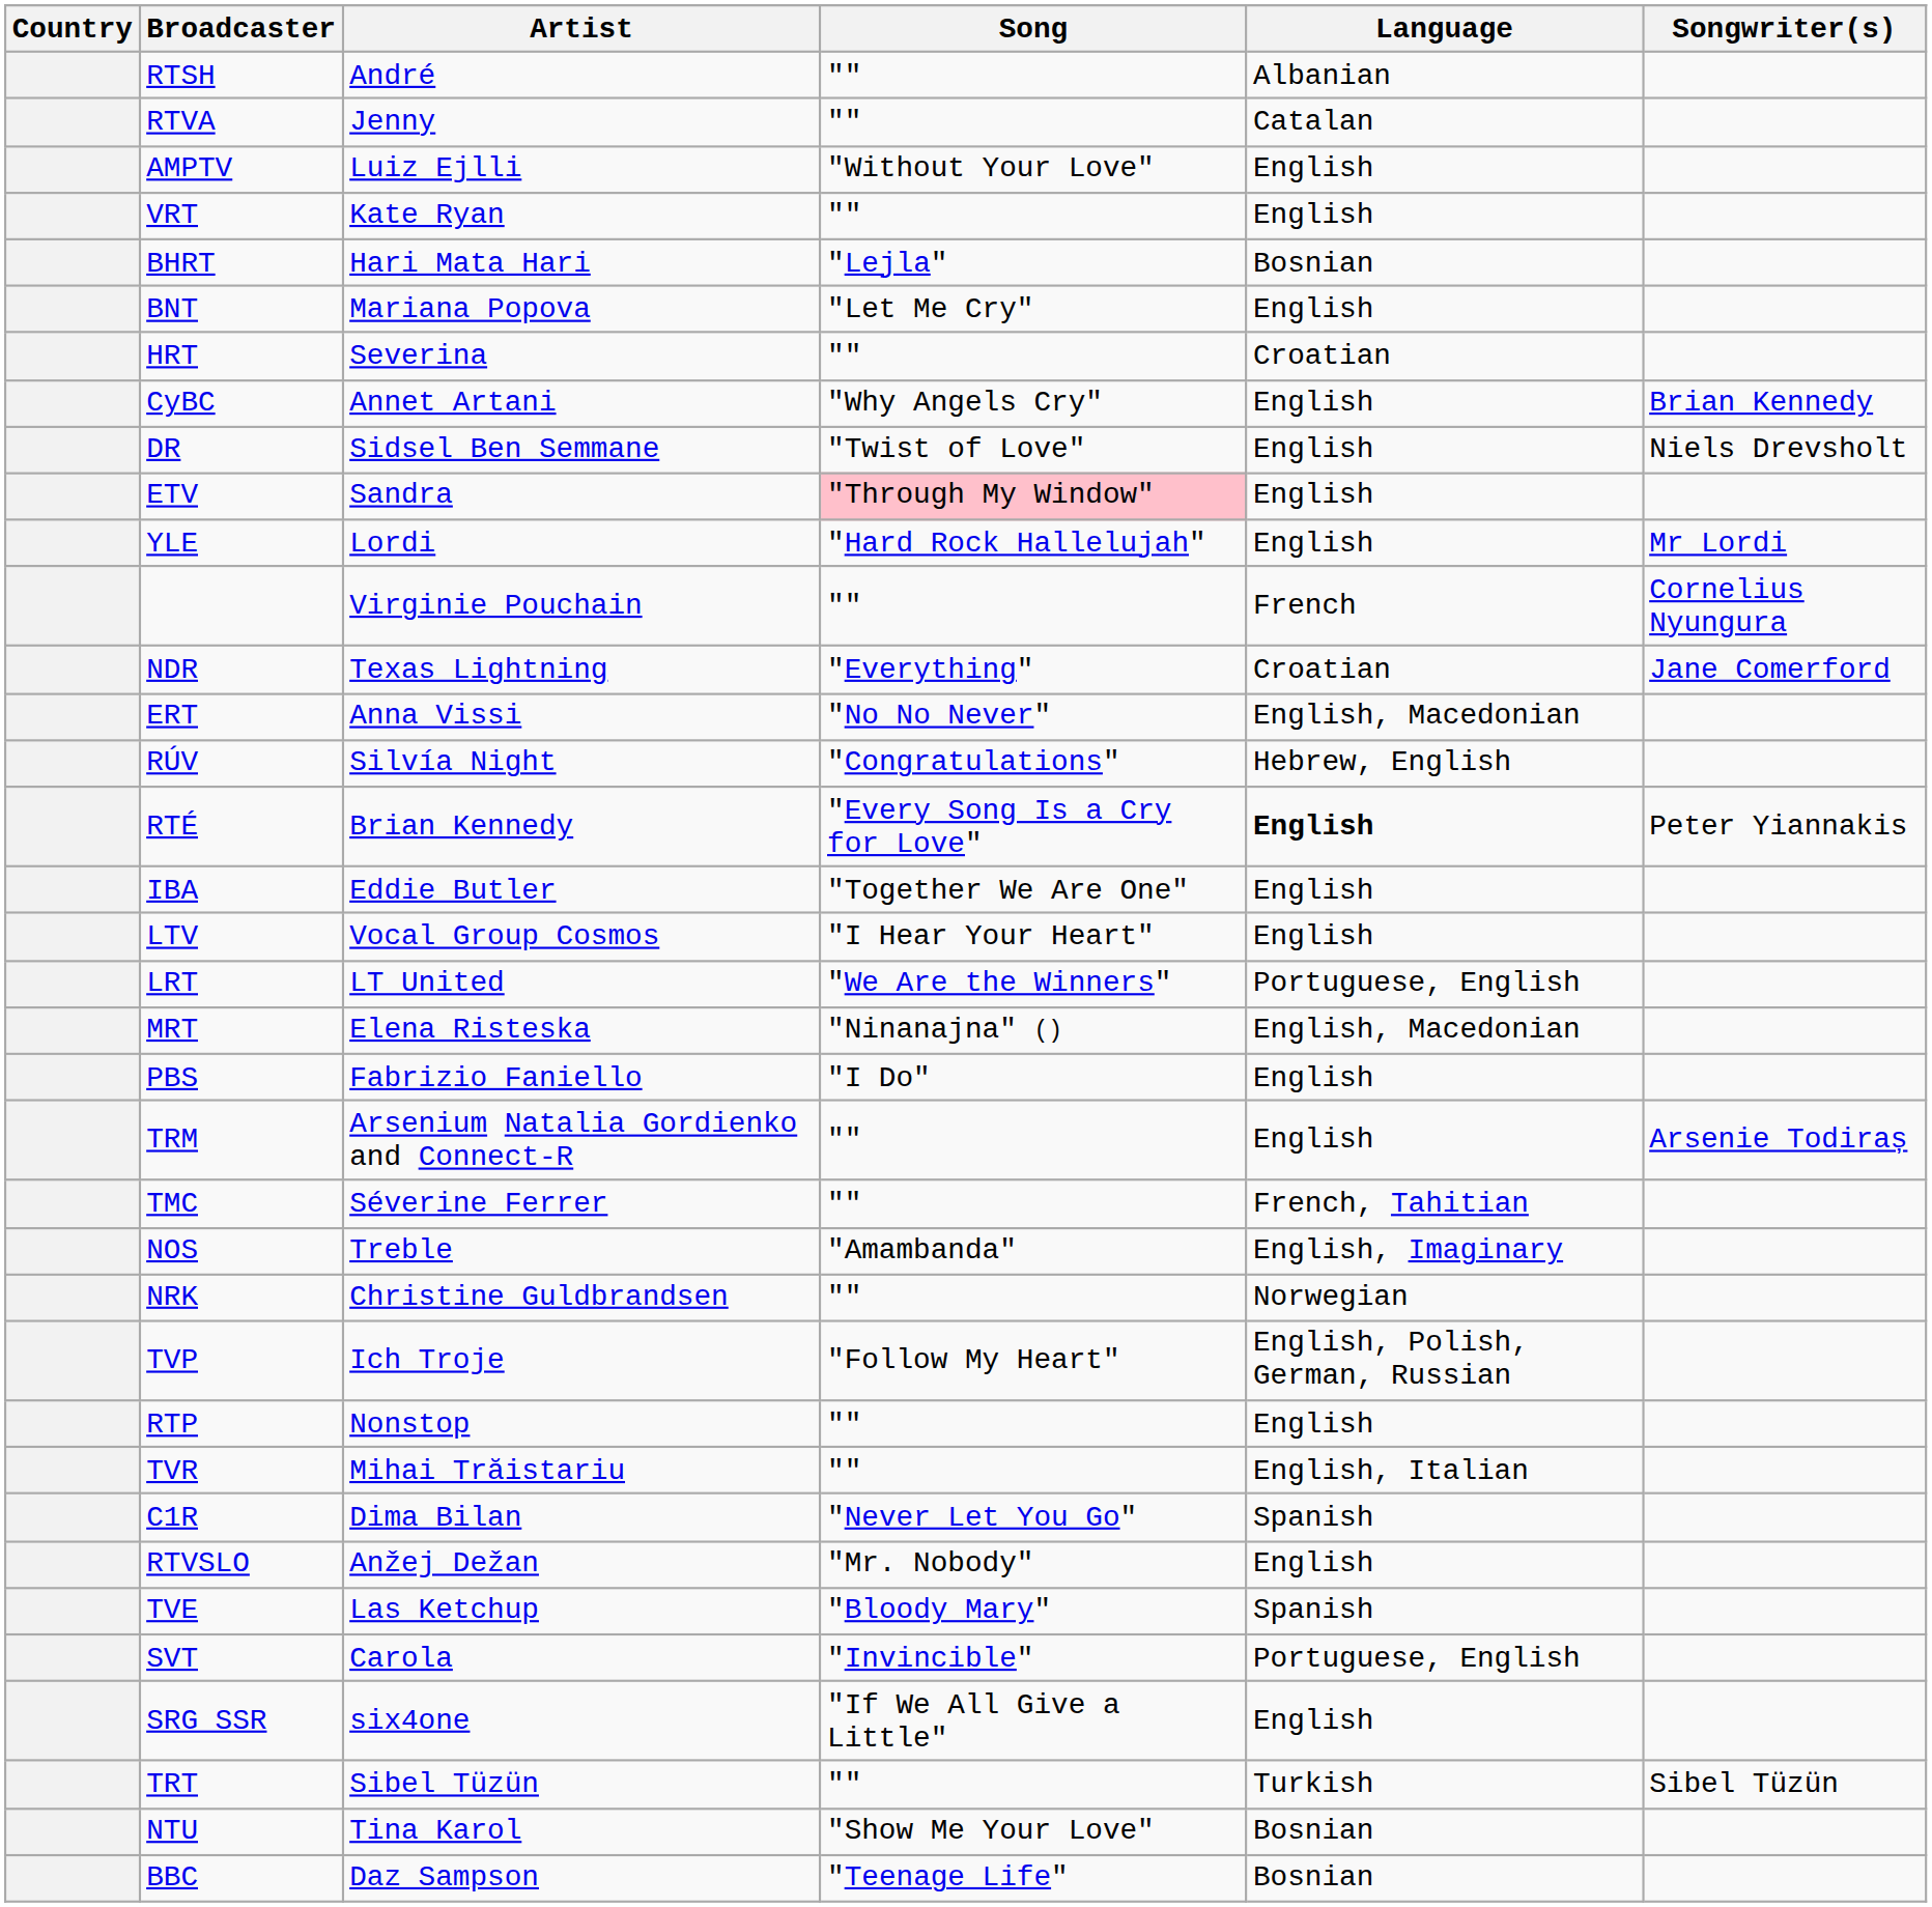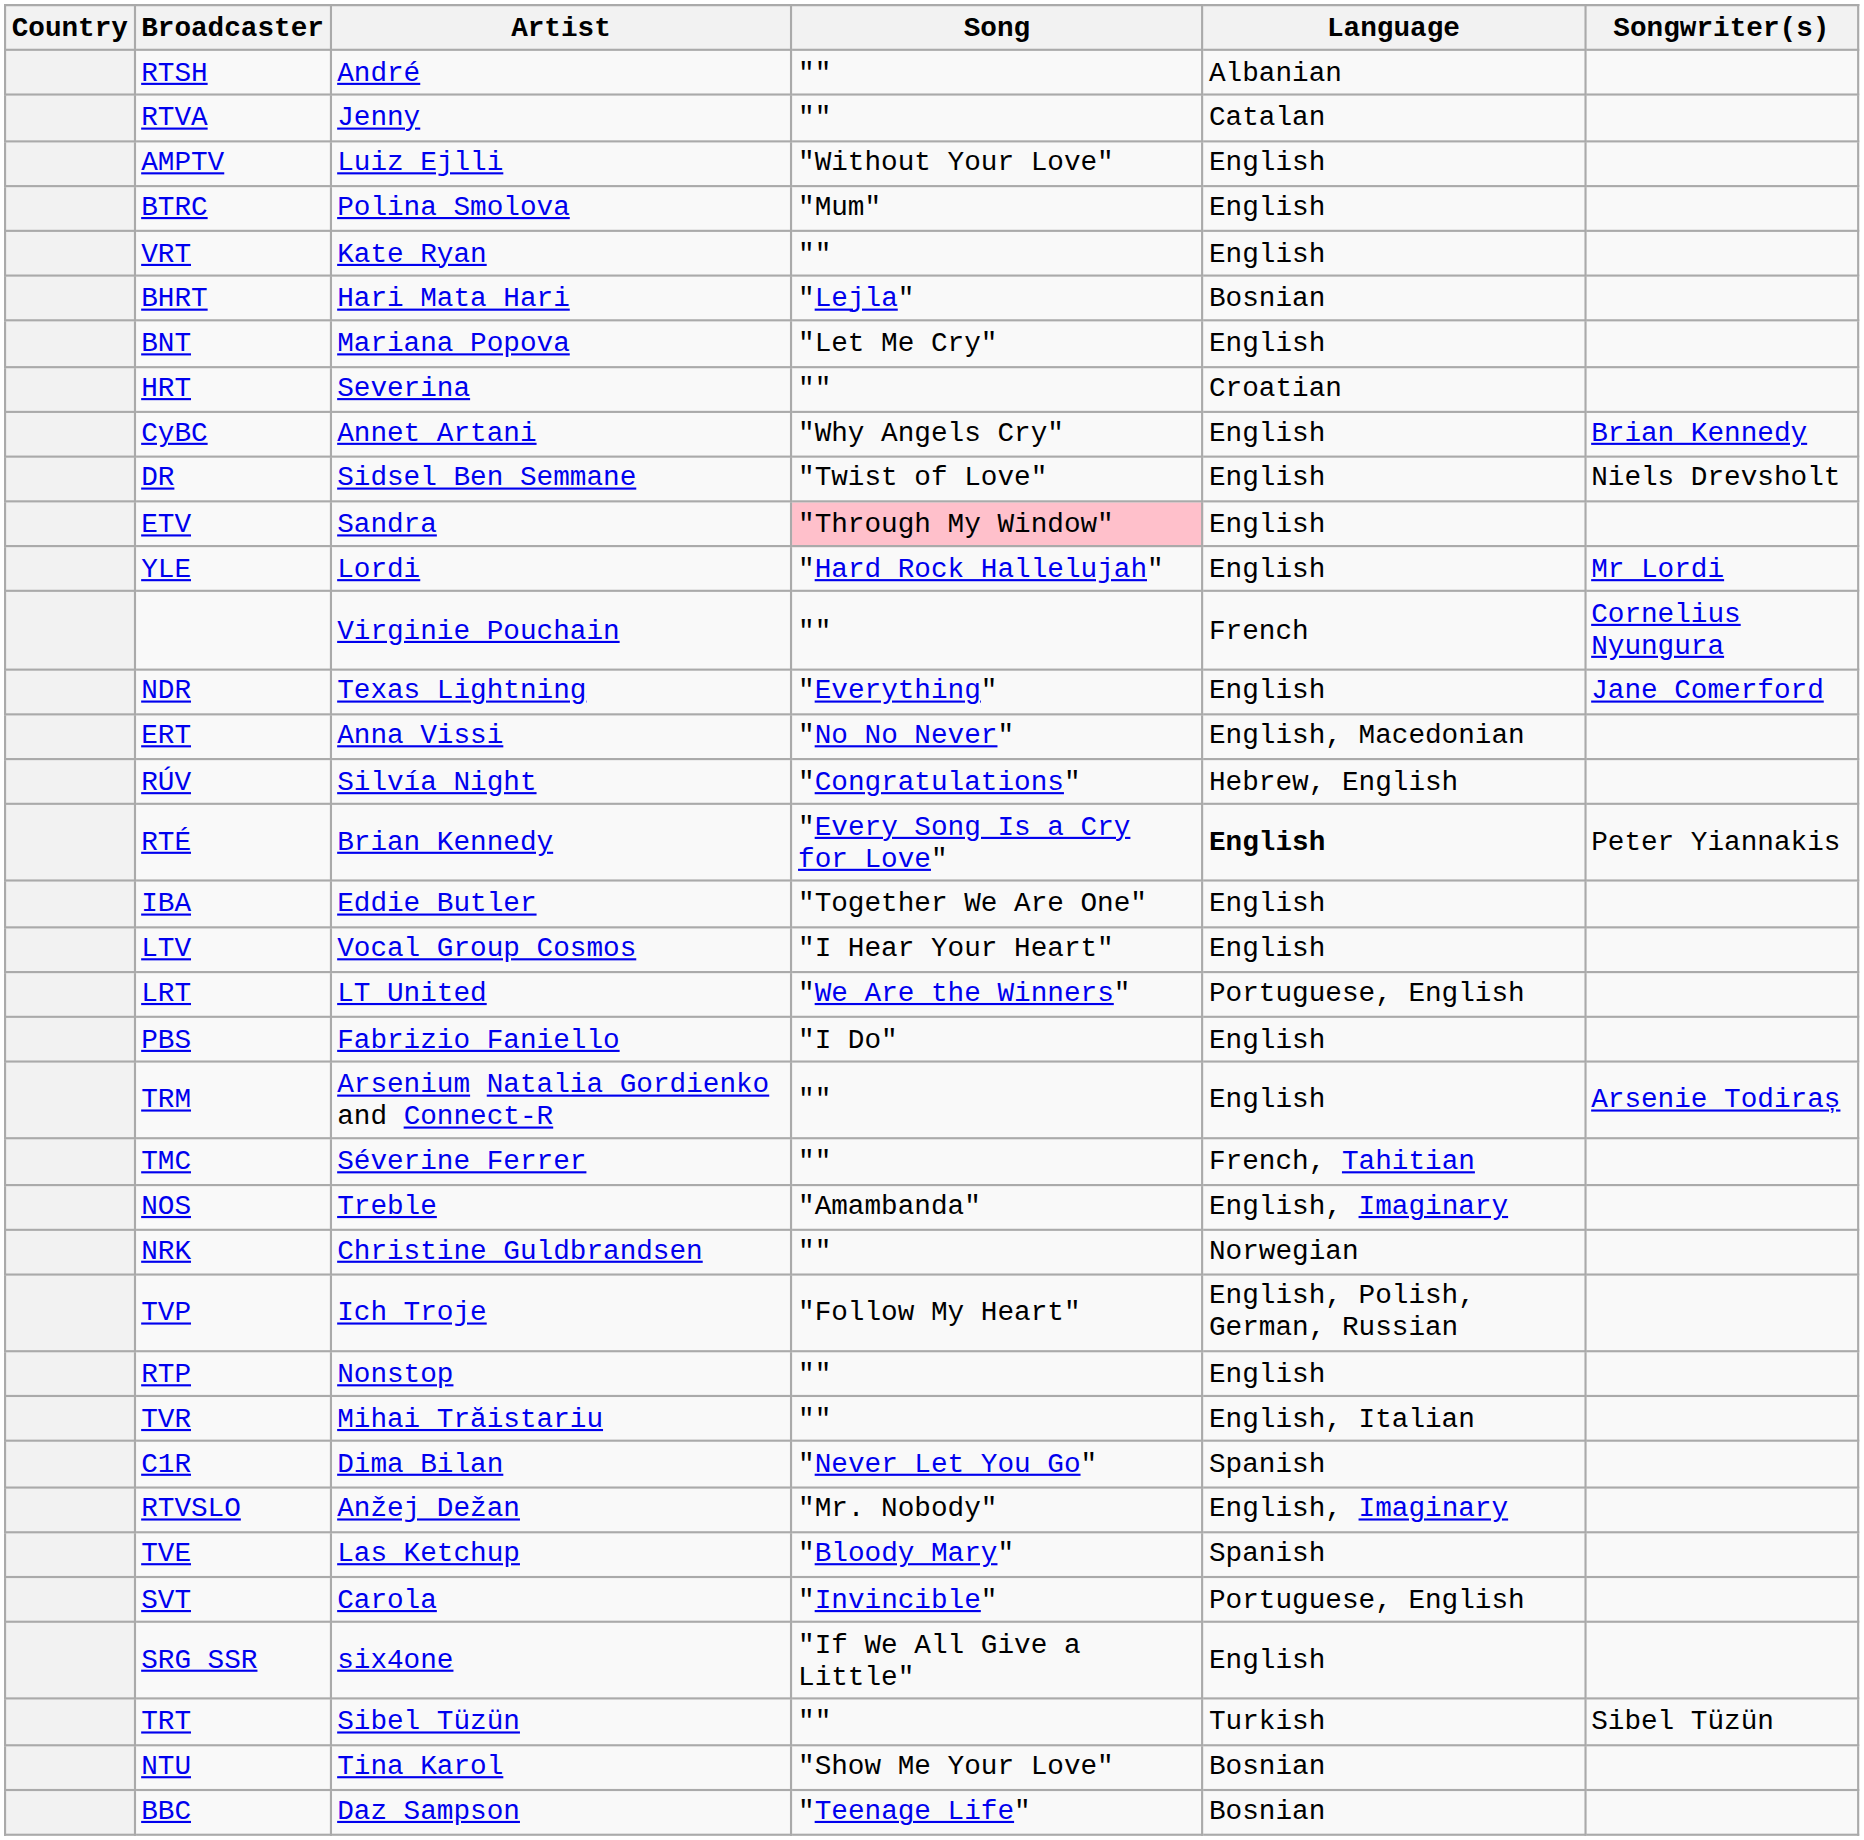 <table class="wikitable plainrowheaders">
 <tr>
 </tr>
 <tr>
 <th scope="col">Country</th>
 <th scope="col">Broadcaster</th>
 <th scope="col">Artist</th>
 <th scope="col">Song</th>
 <th scope="col">Language</th>
 <th scope="col">Songwriter(s)</th>
 </tr>
 <tr>
 <th scope="row"></th>
 <td><a href='#'>RTSH</a></td>
 <td><a href='#'>André</a></td>
 <td>""</td>
 <td>Albanian</td>
 <td></td>
 </tr>
 <tr>
 <th scope="row"></th>
 <td><a href='#'>RTVA</a></td>
 <td><a href='#'>Jenny</a></td>
 <td>""</td>
 <td>Catalan</td>
 <td></td>
 </tr>
 <tr>
 <th scope="row"></th>
 <td><a href='#'>AMPTV</a></td>
 <td><a href='#'>Luiz Ejlli</a></td>
 <td>"Without Your Love"</td>
+<td>English</td>
+<td></td>
+</tr>
+<tr>
+<th scope="row"></th>
+<td><a href='#'>BTRC</a></td>
+<td><a href='#'>Polina Smolova</a></td>
+<td>"Mum"</td>
 <td>English</td>
 <td></td>
 </tr>
 <tr>
 <th scope="row"></th>
 <td><a href='#'>VRT</a></td>
 <td><a href='#'>Kate Ryan</a></td>
 <td>""</td>
 <td>English</td>
 <td></td>
 </tr>
 <tr>
 <th scope="row"></th>
 <td><a href='#'>BHRT</a></td>
 <td><a href='#'>Hari Mata Hari</a></td>
 <td>"<a href='#'>Lejla</a>"</td>
 <td>Bosnian</td>
 <td></td>
 </tr>
 <tr>
 <th scope="row"></th>
 <td><a href='#'>BNT</a></td>
 <td><a href='#'>Mariana Popova</a></td>
 <td>"Let Me Cry"</td>
 <td>English</td>
 <td></td>
 </tr>
 <tr>
 <th scope="row"></th>
 <td><a href='#'>HRT</a></td>
 <td><a href='#'>Severina</a></td>
 <td>""</td>
 <td>Croatian</td>
 <td></td>
 </tr>
 <tr>
 <th scope="row"></th>
 <td><a href='#'>CyBC</a></td>
 <td><a href='#'>Annet Artani</a></td>
 <td>"Why Angels Cry"</td>
 <td>English</td>
 <td><a href='#'>Brian Kennedy</a></td>
 </tr>
 <tr>
 <th scope="row"></th>
 <td><a href='#'>DR</a></td>
 <td><a href='#'>Sidsel Ben Semmane</a></td>
 <td>"Twist of Love"</td>
 <td>English</td>
 <td>Niels Drevsholt</td>
 </tr>
 <tr>
 <th scope="row"></th>
 <td><a href='#'>ETV</a></td>
 <td><a href='#'>Sandra</a></td>
 <td style="background: pink;">"Through My Window"</td>
 <td>English</td>
 <td></td>
 </tr>
 <tr>
 <th scope="row"></th>
 <td><a href='#'>YLE</a></td>
 <td><a href='#'>Lordi</a></td>
 <td>"<a href='#'>Hard Rock Hallelujah</a>"</td>
 <td>English</td>
 <td><a href='#'>Mr Lordi</a></td>
 </tr>
 <tr>
 <th scope="row"></th>
 <td></td>
 <td><a href='#'>Virginie Pouchain</a></td>
 <td>""</td>
 <td>French</td>
 <td><a href='#'>Cornelius Nyungura</a></td>
 </tr>
 <tr>
 <th scope="row"></th>
 <td><a href='#'>NDR</a></td>
 <td><a href='#'>Texas Lightning</a></td>
 <td>"<a href='#'>Everything</a>"</td>
-<td>Croatian</td>
+<td>English</td>
 <td><a href='#'>Jane Comerford</a></td>
 </tr>
 <tr>
 <th scope="row"></th>
 <td><a href='#'>ERT</a></td>
 <td><a href='#'>Anna Vissi</a></td>
 <td>"<a href='#'>No No Never</a>"</td>
 <td>English, Macedonian</td>
 <td></td>
 </tr>
 <tr>
 <th scope="row"></th>
 <td><a href='#'>RÚV</a></td>
 <td><a href='#'>Silvía Night</a></td>
 <td>"<a href='#'>Congratulations</a>"</td>
 <td>Hebrew, English</td>
 <td></td>
 </tr>
 <tr>
 <th scope="row"></th>
 <td><a href='#'>RTÉ</a></td>
 <td><a href='#'>Brian Kennedy</a></td>
 <td>"<a href='#'>Every Song Is a Cry for Love</a>"</td>
 <td><strong>English</strong></td>
 <td>Peter Yiannakis</td>
 </tr>
 <tr>
 <th scope="row"></th>
 <td><a href='#'>IBA</a></td>
 <td><a href='#'>Eddie Butler</a></td>
 <td>"Together We Are One"</td>
 <td>English</td>
 <td></td>
 </tr>
 <tr>
 <th scope="row"></th>
 <td><a href='#'>LTV</a></td>
 <td><a href='#'>Vocal Group Cosmos</a></td>
 <td>"I Hear Your Heart"</td>
 <td>English</td>
 <td></td>
 </tr>
 <tr>
 <th scope="row"></th>
 <td><a href='#'>LRT</a></td>
 <td><a href='#'>LT United</a></td>
 <td>"<a href='#'>We Are the Winners</a>"</td>
 <td>Portuguese, English</td>
-<td></td>
-</tr>
-<tr>
-<th scope="row"></th>
-<td><a href='#'>MRT</a></td>
-<td><a href='#'>Elena Risteska</a></td>
-<td>"Ninanajna" <small>()</small></td>
-<td>English, Macedonian</td>
 <td></td>
 </tr>
 <tr>
 <th scope="row"></th>
 <td><a href='#'>PBS</a></td>
 <td><a href='#'>Fabrizio Faniello</a></td>
 <td>"I Do"</td>
 <td>English</td>
 <td></td>
 </tr>
 <tr>
 <th scope="row"></th>
 <td><a href='#'>TRM</a></td>
 <td><a href='#'>Arsenium</a>  <a href='#'>Natalia Gordienko</a> and <a href='#'>Connect-R</a></td>
 <td>""</td>
 <td>English</td>
 <td><a href='#'>Arsenie Todiraș</a></td>
 </tr>
 <tr>
 <th scope="row"></th>
 <td><a href='#'>TMC</a></td>
 <td><a href='#'>Séverine Ferrer</a></td>
 <td>""</td>
 <td>French, <a href='#'>Tahitian</a></td>
 <td></td>
 </tr>
 <tr>
 <th scope="row"></th>
 <td><a href='#'>NOS</a></td>
 <td><a href='#'>Treble</a></td>
 <td>"Amambanda"</td>
 <td>English, <a href='#'>Imaginary</a></td>
 <td></td>
 </tr>
 <tr>
 <th scope="row"></th>
 <td><a href='#'>NRK</a></td>
 <td><a href='#'>Christine Guldbrandsen</a></td>
 <td>""</td>
 <td>Norwegian</td>
 <td></td>
 </tr>
 <tr>
 <th scope="row"></th>
 <td><a href='#'>TVP</a></td>
 <td><a href='#'>Ich Troje</a></td>
 <td>"Follow My Heart"</td>
 <td>English, Polish, German, Russian</td>
 <td></td>
 </tr>
 <tr>
 <th scope="row"></th>
 <td><a href='#'>RTP</a></td>
 <td><a href='#'>Nonstop</a></td>
 <td>""</td>
 <td>English</td>
 <td></td>
 </tr>
 <tr>
 <th scope="row"></th>
 <td><a href='#'>TVR</a></td>
 <td><a href='#'>Mihai Trăistariu</a></td>
 <td>""</td>
 <td>English, Italian</td>
 <td></td>
 </tr>
 <tr>
 <th scope="row"></th>
 <td><a href='#'>C1R</a></td>
 <td><a href='#'>Dima Bilan</a></td>
 <td>"<a href='#'>Never Let You Go</a>"</td>
 <td>Spanish</td>
 <td></td>
 </tr>
 <tr>
 <th scope="row"></th>
 <td><a href='#'>RTVSLO</a></td>
 <td><a href='#'>Anžej Dežan</a></td>
 <td>"Mr. Nobody"</td>
-<td>English</td>
+<td>English, <a href='#'>Imaginary</a></td>
 <td></td>
 </tr>
 <tr>
 <th scope="row"></th>
 <td><a href='#'>TVE</a></td>
 <td><a href='#'>Las Ketchup</a></td>
 <td>"<a href='#'>Bloody Mary</a>"</td>
 <td>Spanish</td>
 <td></td>
 </tr>
 <tr>
 <th scope="row"></th>
 <td><a href='#'>SVT</a></td>
 <td><a href='#'>Carola</a></td>
 <td>"<a href='#'>Invincible</a>"</td>
 <td>Portuguese, English</td>
 <td></td>
 </tr>
 <tr>
 <th scope="row"></th>
 <td><a href='#'>SRG SSR</a></td>
 <td><a href='#'>six4one</a></td>
 <td>"If We All Give a Little"</td>
 <td>English</td>
 <td></td>
 </tr>
 <tr>
 <th scope="row"></th>
 <td><a href='#'>TRT</a></td>
 <td><a href='#'>Sibel Tüzün</a></td>
 <td>""</td>
 <td>Turkish</td>
 <td>Sibel Tüzün</td>
 </tr>
 <tr>
 <th scope="row"></th>
 <td><a href='#'>NTU</a></td>
 <td><a href='#'>Tina Karol</a></td>
 <td>"Show Me Your Love"</td>
 <td>Bosnian</td>
 <td></td>
 </tr>
 <tr>
 <th scope="row"></th>
 <td><a href='#'>BBC</a></td>
 <td><a href='#'>Daz Sampson</a></td>
 <td>"<a href='#'>Teenage Life</a>"</td>
 <td>Bosnian</td>
 <td></td>
 </tr>
 </table>
